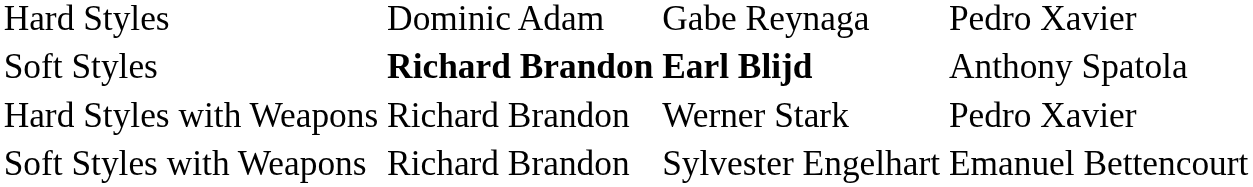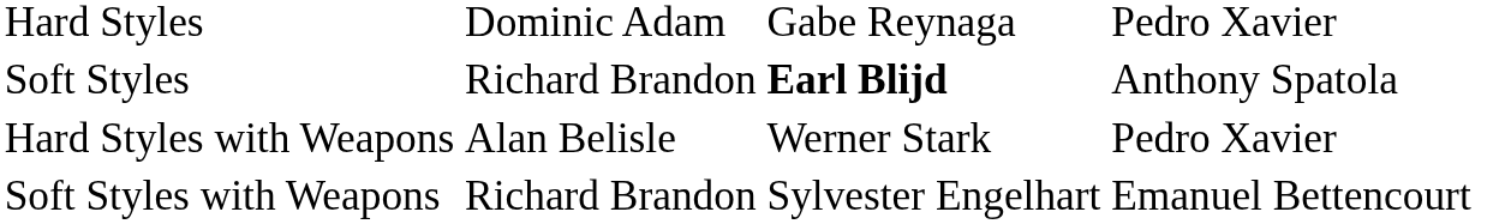 <table>
 <tr>
 <td>Hard Styles</td>
 <td>Dominic Adam </td>
 <td>Gabe Reynaga </td>
 <td>Pedro Xavier </td>
 </tr>
 <tr>
 <td>Soft Styles</td>
-<td><strong>Richard Brandon </strong></td>
+<td>Richard Brandon </td>
 <td><strong>Earl Blijd </strong></td>
 <td>Anthony Spatola </td>
 </tr>
 <tr>
 <td>Hard Styles with Weapons</td>
-<td>Richard Brandon </td>
+<td>Alan Belisle </td>
 <td>Werner Stark </td>
 <td>Pedro Xavier </td>
 </tr>
 <tr>
 <td>Soft Styles with Weapons</td>
 <td>Richard Brandon </td>
 <td>Sylvester Engelhart </td>
 <td>Emanuel Bettencourt </td>
 </tr>
 <tr>
 </tr>
 </table>
